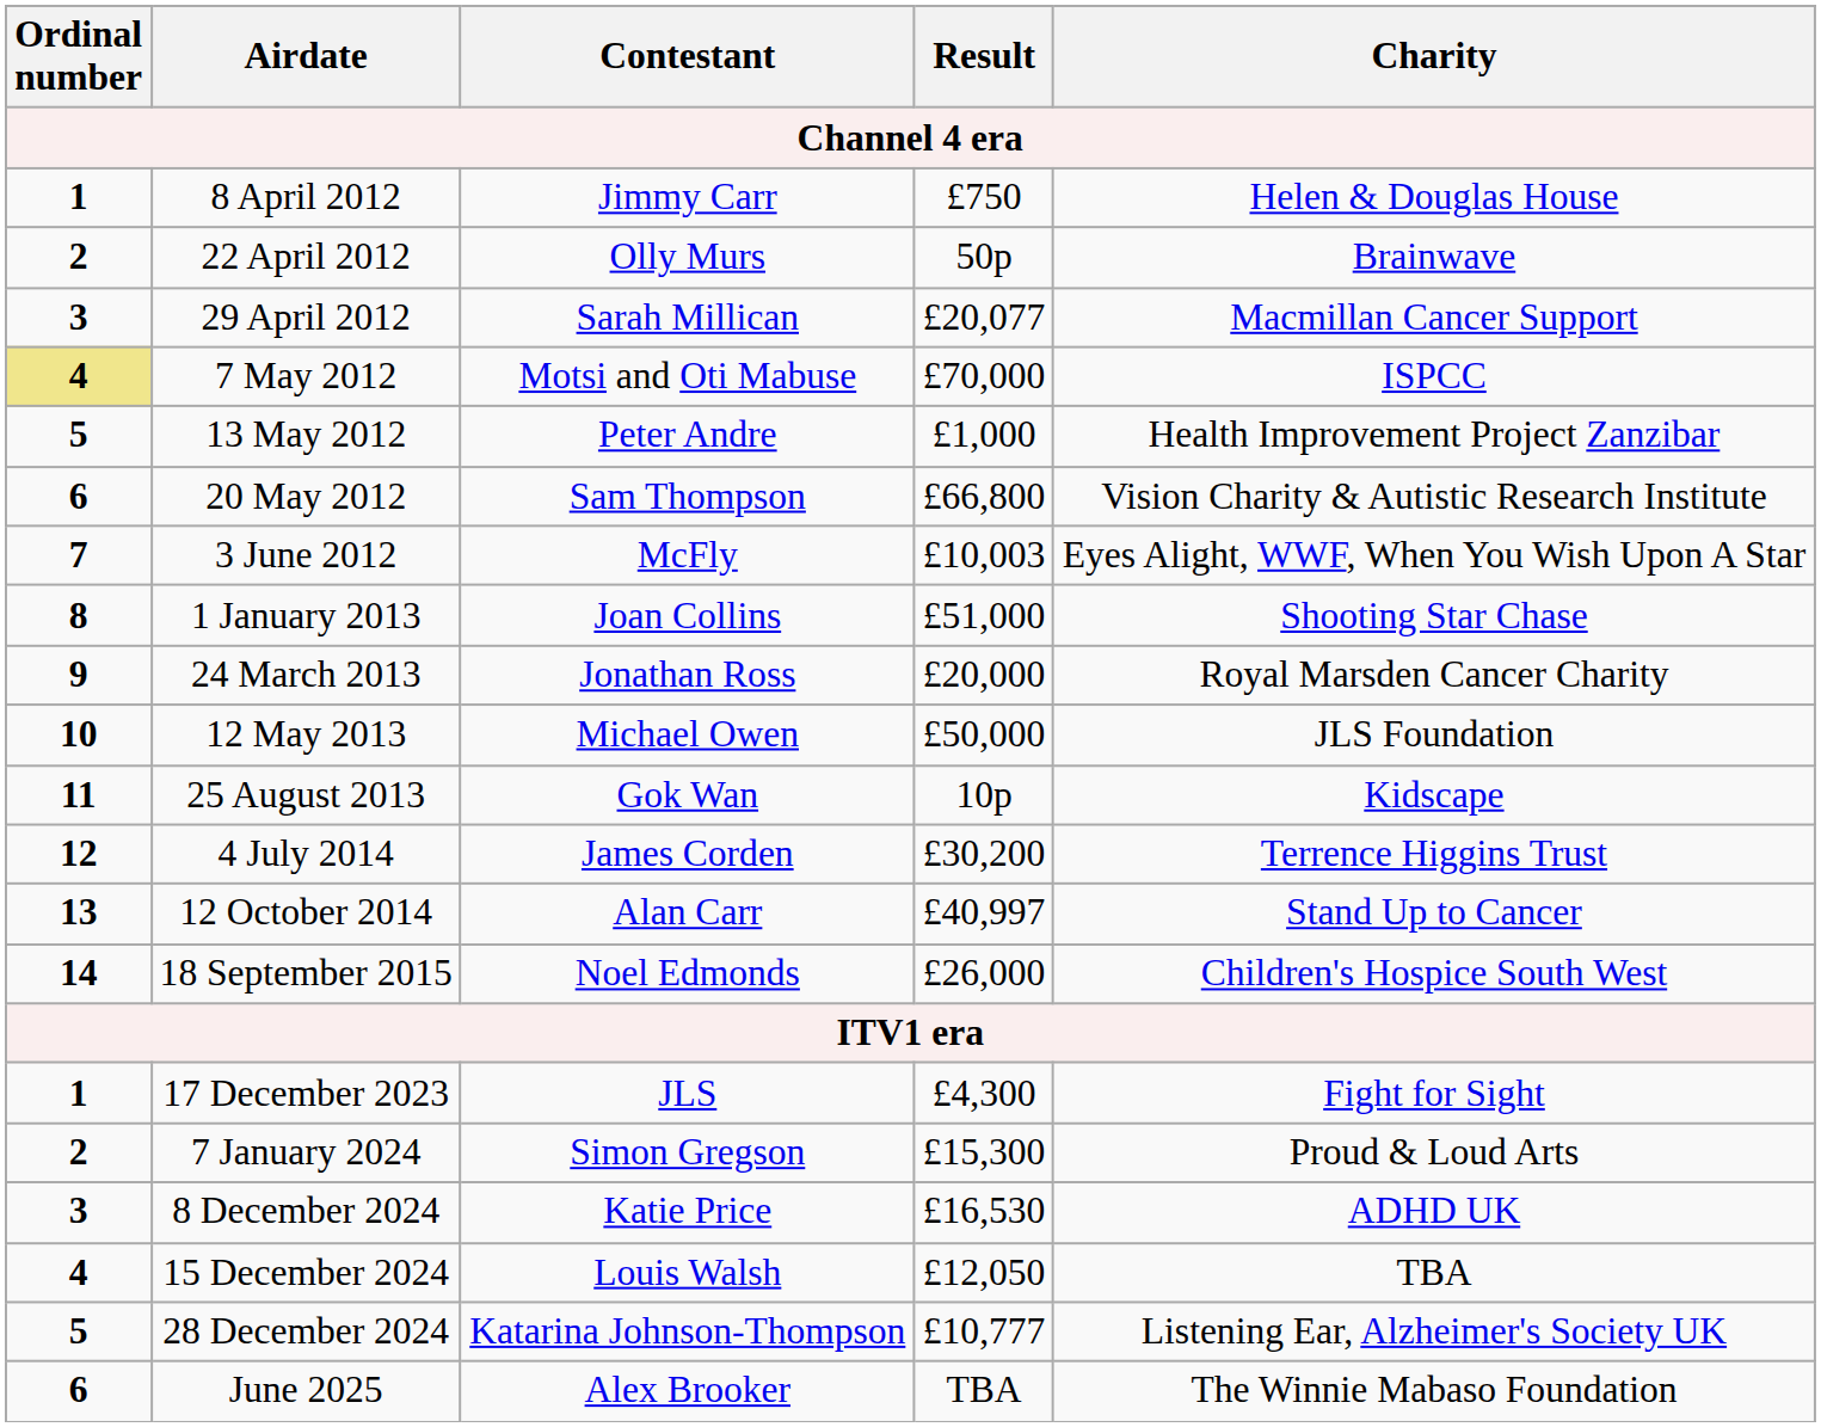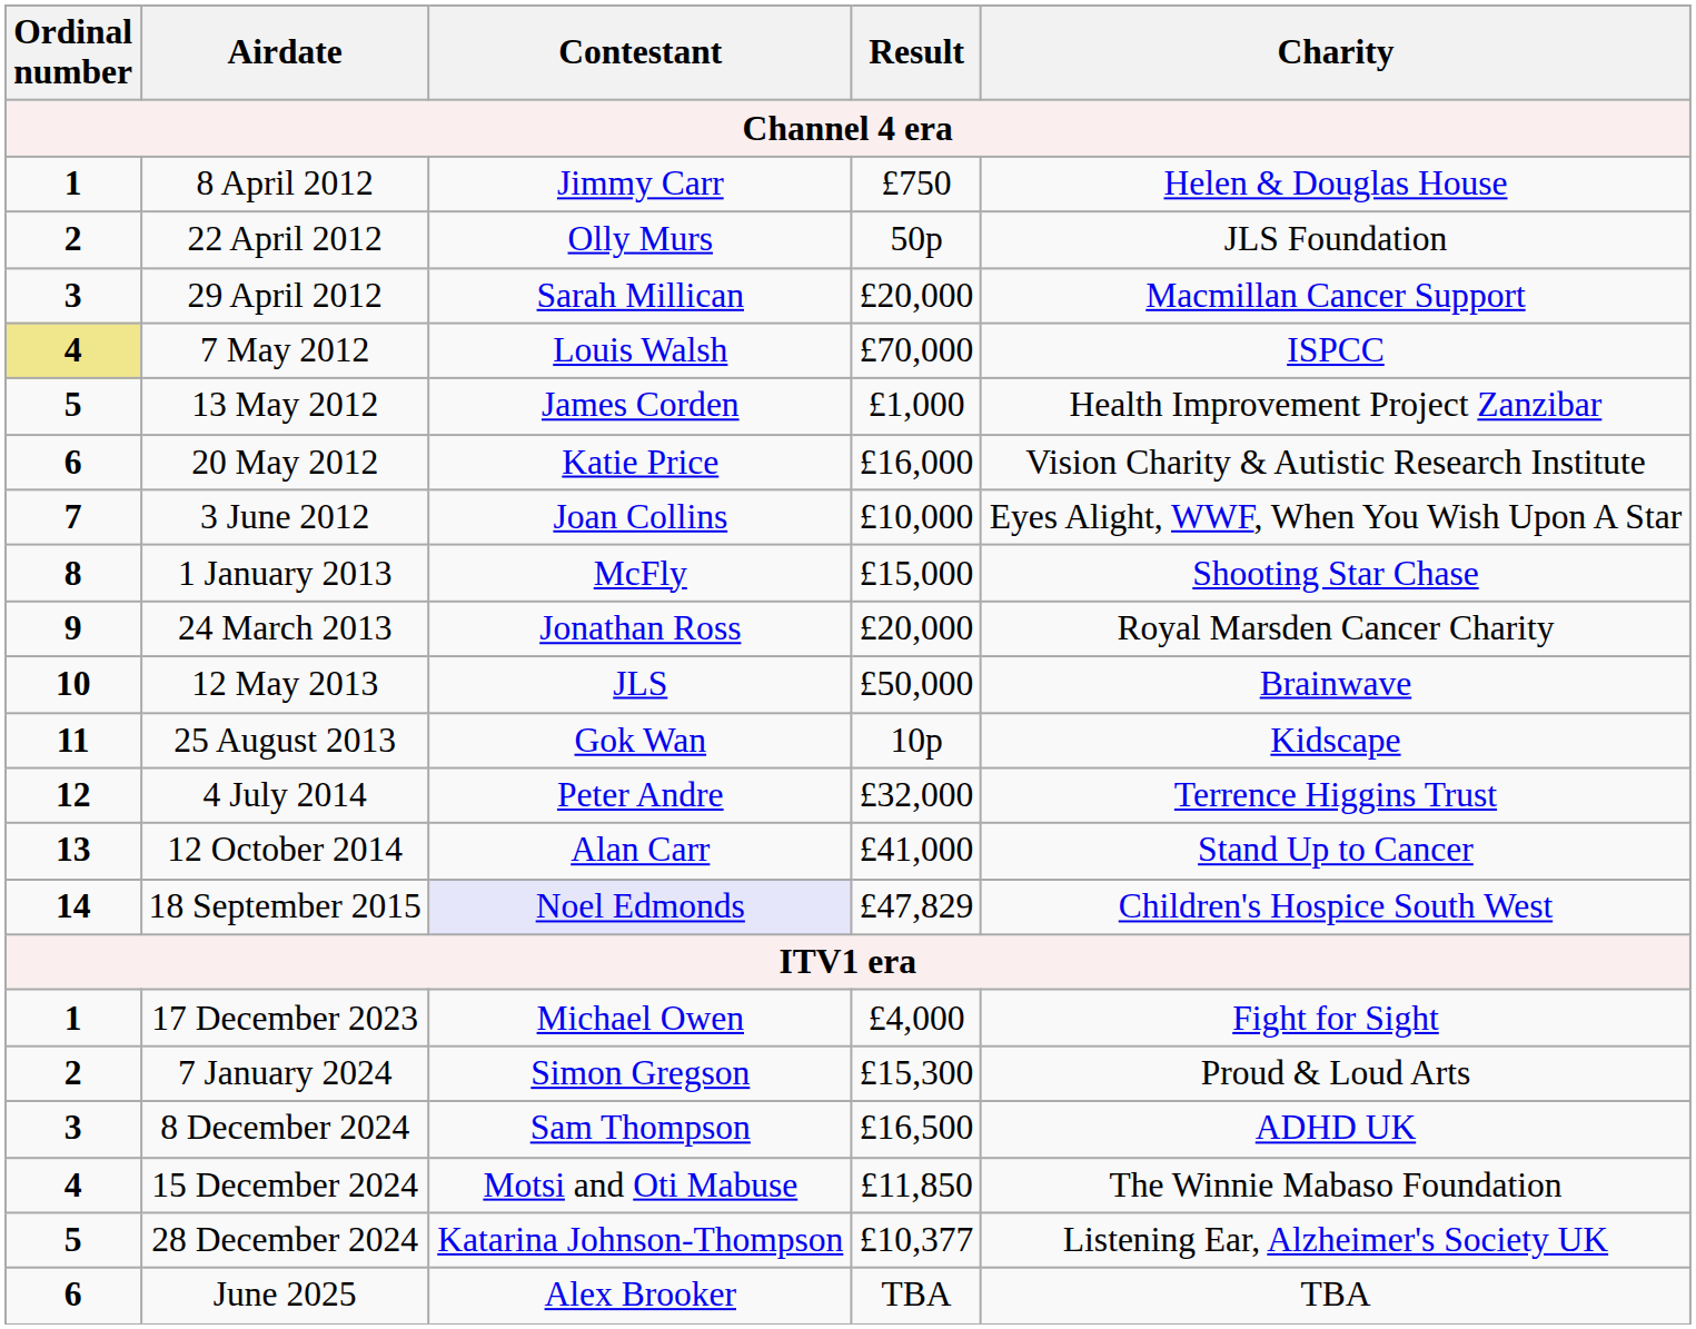 <table class="wikitable" style="text-align: center;">
 <tr>
 <th>Ordinal<br>number</th>
 <th>Airdate</th>
 <th>Contestant</th>
 <th>Result</th>
 <th>Charity</th>
 </tr>
 <tr>
 <td colspan="5" bgcolor="FAEEEE"><strong>Channel 4 era</strong></td>
 </tr>
 <tr>
 <td><strong>1</strong></td>
 <td>8 April 2012</td>
 <td><a href='#'>Jimmy Carr</a></td>
 <td>£750</td>
 <td><a href='#'>Helen & Douglas House</a></td>
 </tr>
 <tr>
 <td><strong>2</strong></td>
 <td>22 April 2012</td>
 <td><a href='#'>Olly Murs</a></td>
 <td>50p</td>
-<td><a href='#'>Brainwave</a></td>
+<td>JLS Foundation</td>
 </tr>
 <tr>
 <td><strong>3</strong></td>
 <td>29 April 2012</td>
 <td><a href='#'>Sarah Millican</a></td>
-<td>£20,077</td>
+<td>£20,000</td>
 <td><a href='#'>Macmillan Cancer Support</a></td>
 </tr>
 <tr>
 <td style="background: khaki;"><strong>4</strong></td>
 <td>7 May 2012</td>
-<td><a href='#'>Motsi</a> and <a href='#'>Oti Mabuse</a></td>
+<td><a href='#'>Louis Walsh</a></td>
 <td>£70,000</td>
 <td><a href='#'>ISPCC</a></td>
 </tr>
 <tr>
 <td><strong>5</strong></td>
 <td>13 May 2012</td>
-<td><a href='#'>Peter Andre</a></td>
+<td><a href='#'>James Corden</a></td>
 <td>£1,000</td>
 <td>Health Improvement Project <a href='#'>Zanzibar</a></td>
 </tr>
 <tr>
 <td><strong>6</strong></td>
 <td>20 May 2012</td>
-<td><a href='#'>Sam Thompson</a></td>
-<td>£66,800</td>
+<td><a href='#'>Katie Price</a></td>
+<td>£16,000</td>
 <td>Vision Charity & Autistic Research Institute</td>
 </tr>
 <tr>
 <td><strong>7</strong></td>
 <td>3 June 2012</td>
-<td><a href='#'>McFly</a></td>
-<td>£10,003</td>
+<td><a href='#'>Joan Collins</a></td>
+<td>£10,000</td>
 <td>Eyes Alight, <a href='#'>WWF</a>, When You Wish Upon A Star</td>
 </tr>
 <tr>
 <td><strong>8</strong></td>
 <td>1 January 2013</td>
-<td><a href='#'>Joan Collins</a></td>
-<td>£51,000</td>
+<td><a href='#'>McFly</a></td>
+<td>£15,000</td>
 <td><a href='#'>Shooting Star Chase</a></td>
 </tr>
 <tr>
 <td><strong>9</strong></td>
 <td>24 March 2013</td>
 <td><a href='#'>Jonathan Ross</a></td>
 <td>£20,000</td>
 <td>Royal Marsden Cancer Charity</td>
 </tr>
 <tr>
 <td><strong>10</strong></td>
 <td>12 May 2013</td>
-<td><a href='#'>Michael Owen</a></td>
+<td><a href='#'>JLS</a></td>
 <td>£50,000</td>
-<td>JLS Foundation</td>
+<td><a href='#'>Brainwave</a></td>
 </tr>
 <tr>
 <td><strong>11</strong></td>
 <td>25 August 2013</td>
 <td><a href='#'>Gok Wan</a></td>
 <td>10p</td>
 <td><a href='#'>Kidscape</a></td>
 </tr>
 <tr>
 <td><strong>12</strong></td>
 <td>4 July 2014</td>
-<td><a href='#'>James Corden</a></td>
-<td>£30,200</td>
+<td><a href='#'>Peter Andre</a></td>
+<td>£32,000</td>
 <td><a href='#'>Terrence Higgins Trust</a></td>
 </tr>
 <tr>
 <td><strong>13</strong></td>
 <td>12 October 2014</td>
 <td><a href='#'>Alan Carr</a></td>
-<td>£40,997</td>
+<td>£41,000</td>
 <td><a href='#'>Stand Up to Cancer</a></td>
 </tr>
 <tr>
 <td><strong>14</strong></td>
 <td>18 September 2015</td>
-<td><a href='#'>Noel Edmonds</a></td>
-<td>£26,000</td>
+<td style="background: lavender;"><a href='#'>Noel Edmonds</a></td>
+<td>£47,829</td>
 <td><a href='#'>Children's Hospice South West</a></td>
 </tr>
 <tr>
 <td colspan="5" bgcolor="FAEEEE"><strong>ITV1 era</strong></td>
 </tr>
 <tr>
 <td><strong>1</strong></td>
 <td>17 December 2023</td>
-<td><a href='#'>JLS</a></td>
-<td>£4,300</td>
+<td><a href='#'>Michael Owen</a></td>
+<td>£4,000</td>
 <td><a href='#'>Fight for Sight</a></td>
 </tr>
 <tr>
 <td><strong>2</strong></td>
 <td>7 January 2024</td>
 <td><a href='#'>Simon Gregson</a></td>
 <td>£15,300</td>
 <td>Proud & Loud Arts</td>
 </tr>
 <tr>
 <td><strong>3</strong></td>
 <td>8 December 2024</td>
-<td><a href='#'>Katie Price</a></td>
-<td>£16,530</td>
+<td><a href='#'>Sam Thompson</a></td>
+<td>£16,500</td>
 <td><a href='#'>ADHD UK</a></td>
 </tr>
 <tr>
 <td><strong>4</strong></td>
 <td>15 December 2024</td>
-<td><a href='#'>Louis Walsh</a></td>
-<td>£12,050</td>
-<td>TBA</td>
+<td><a href='#'>Motsi</a> and <a href='#'>Oti Mabuse</a></td>
+<td>£11,850</td>
+<td>The Winnie Mabaso Foundation</td>
 </tr>
 <tr>
 <td><strong>5</strong></td>
 <td>28 December 2024</td>
 <td><a href='#'>Katarina Johnson-Thompson</a></td>
-<td>£10,777</td>
+<td>£10,377</td>
 <td>Listening Ear, <a href='#'>Alzheimer's Society UK</a></td>
 </tr>
 <tr>
 <td><strong>6</strong></td>
 <td>June 2025</td>
 <td><a href='#'>Alex Brooker</a></td>
 <td>TBA</td>
-<td>The Winnie Mabaso Foundation</td>
+<td>TBA</td>
 </tr>
 </table>
